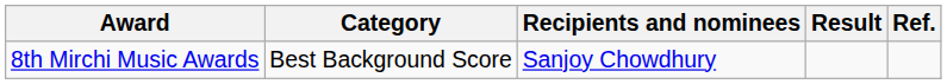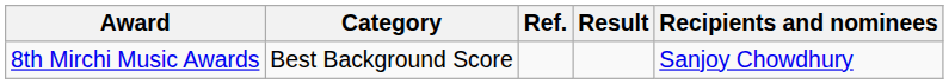 <table class="wikitable sortable">
 <tr>
 <th>Award</th>
 <th>Category</th>
+<th>Ref.</th>
+<th>Result</th>
 <th>Recipients and nominees</th>
-<th>Result</th>
-<th>Ref.</th>
 </tr>
 <tr>
 <td><a href='#'>8th Mirchi Music Awards</a></td>
 <td>Best Background Score</td>
-<td><a href='#'>Sanjoy Chowdhury</a></td>
 <td></td>
 <td></td>
+<td><a href='#'>Sanjoy Chowdhury</a></td>
 </tr>
 </table>
